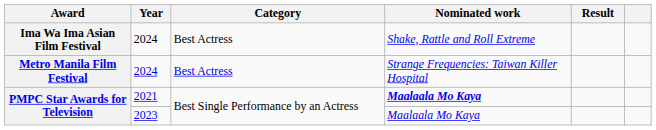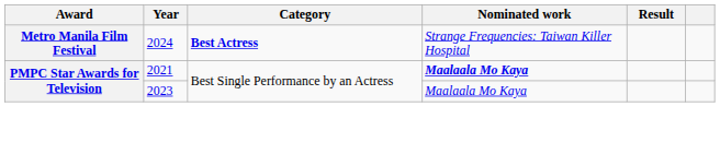 <table class="wikitable sortable plainrowheaders" style="width:99%;">
 <tr>
 <th scope="col" style="width:19%;">Award</th>
 <th scope="col" style="width:6%;">Year</th>
 <th scope="col" style="width:32%;">Category</th>
 <th scope="col" style="width:28%;">Nominated work</th>
 <th scope="col" style="width:8%;">Result</th>
 <th scope="col" style="width:4%;" class="unsortable"></th>
 </tr>
 <tr>
-<th scope="rowgroup">Ima Wa Ima Asian Film Festival</th>
-<td>2024</td>
-<td>Best Actress</td>
-<td><em><a href='#'>Shake, Rattle and Roll Extreme</a></em></td>
-<td></td>
-<td></td>
-</tr>
-<tr>
 <th scope="rowgroup"><a href='#'>Metro Manila Film Festival</a></th>
 <td><a href='#'>2024</a></td>
-<td><a href='#'>Best Actress</a></td>
+<td><strong><a href='#'>Best Actress</a></strong></td>
 <td><em><a href='#'>Strange Frequencies: Taiwan Killer Hospital</a></em></td>
 <td></td>
 <td></td>
 </tr>
 <tr>
 <th scope="rowgroup" rowspan="2"><a href='#'>PMPC Star Awards for Television</a></th>
 <td><a href='#'>2021</a></td>
 <td rowspan="2">Best Single Performance by an Actress</td>
 <td><strong><em><a href='#'>Maalaala Mo Kaya</a></em> </strong></td>
 <td></td>
 <td></td>
 </tr>
 <tr>
 <td><a href='#'>2023</a></td>
 <td><em><a href='#'>Maalaala Mo Kaya</a></em> </td>
 <td></td>
 <td></td>
 </tr>
 </table>
